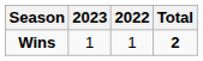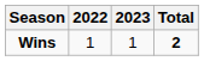 <table class=wikitable>
 <tr>
 <th><strong>Season</strong></th>
+<th>2022</th>
 <th>2023</th>
-<th>2022</th>
 <th><strong>Total</strong></th>
 </tr>
 <tr align=center>
 <td><strong>Wins</strong></td>
 <td>1</td>
 <td>1</td>
 <td><strong>2</strong></td>
 </tr>
 </table>
